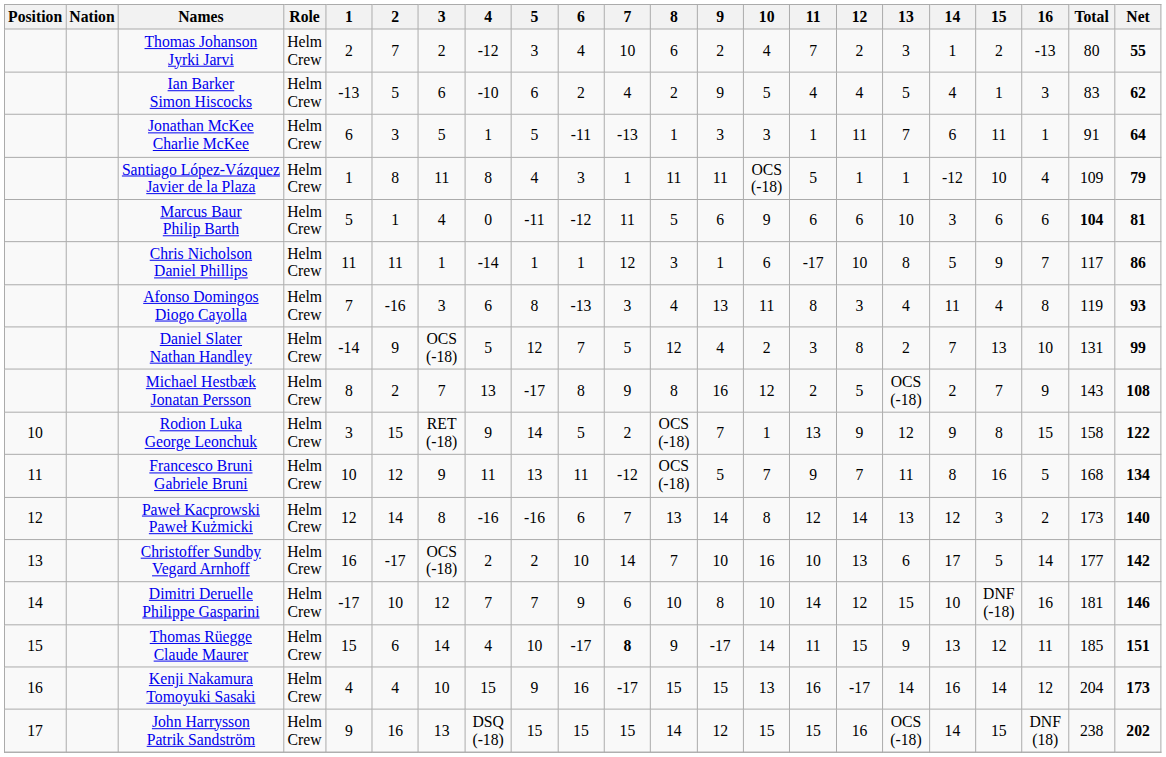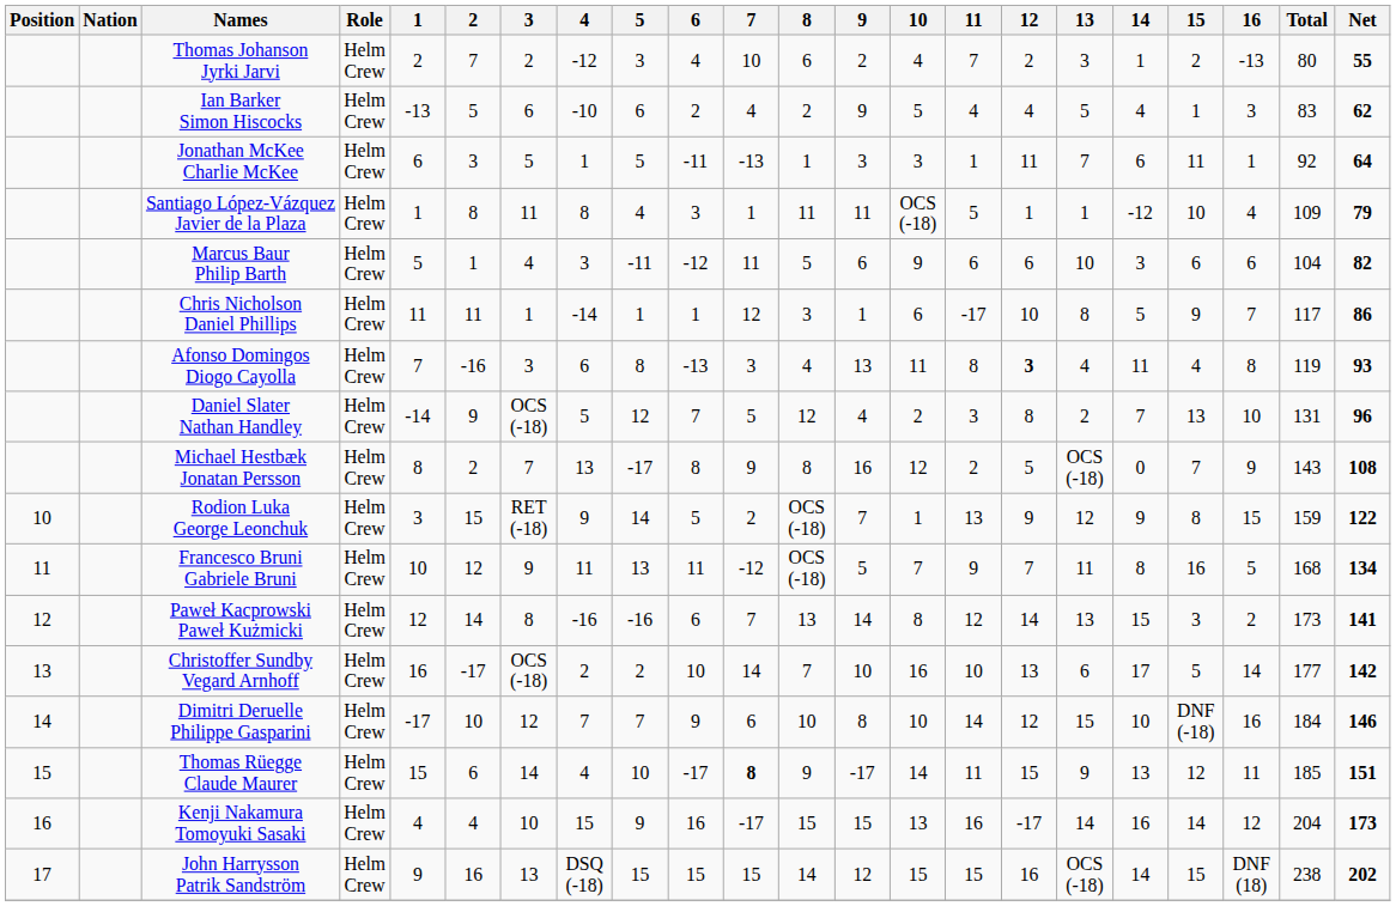 <table class="sortable wikitable" style="text-align:center;">
 <tr>
 <th>Position</th>
 <th>Nation</th>
 <th>Names</th>
 <th>Role</th>
 <th width=40>1</th>
 <th width=40>2</th>
 <th width=40>3</th>
 <th width=40>4</th>
 <th width=40>5</th>
 <th width=40>6</th>
 <th width=40>7</th>
 <th width=40>8</th>
 <th width=40>9</th>
 <th width=40>10</th>
 <th width=40>11</th>
 <th width=40>12</th>
 <th width=40>13</th>
 <th width=40>14</th>
 <th width=40>15</th>
 <th width=40>16</th>
 <th width=40>Total</th>
 <th width=40>Net</th>
 </tr>
 <tr>
 <td></td>
 <td align=left></td>
 <td><a href='#'>Thomas Johanson</a> <br> <a href='#'>Jyrki Jarvi</a></td>
 <td>Helm <br> Crew</td>
 <td>2</td>
 <td>7</td>
 <td>2</td>
 <td>-12</td>
 <td>3</td>
 <td>4</td>
 <td>10</td>
 <td>6</td>
 <td>2</td>
 <td>4</td>
 <td>7</td>
 <td>2</td>
 <td>3</td>
 <td>1</td>
 <td>2</td>
 <td>-13</td>
 <td>80</td>
 <td><strong>55</strong></td>
 </tr>
 <tr>
 <td></td>
 <td align=left></td>
 <td><a href='#'>Ian Barker</a> <br> <a href='#'>Simon Hiscocks</a></td>
 <td>Helm <br> Crew</td>
 <td>-13</td>
 <td>5</td>
 <td>6</td>
 <td>-10</td>
 <td>6</td>
 <td>2</td>
 <td>4</td>
 <td>2</td>
 <td>9</td>
 <td>5</td>
 <td>4</td>
 <td>4</td>
 <td>5</td>
 <td>4</td>
 <td>1</td>
 <td>3</td>
 <td>83</td>
 <td><strong>62</strong></td>
 </tr>
 <tr>
 <td></td>
 <td align=left></td>
 <td><a href='#'>Jonathan McKee</a> <br> <a href='#'>Charlie McKee</a></td>
 <td>Helm <br> Crew</td>
 <td>6</td>
 <td>3</td>
 <td>5</td>
 <td>1</td>
 <td>5</td>
 <td>-11</td>
 <td>-13</td>
 <td>1</td>
 <td>3</td>
 <td>3</td>
 <td>1</td>
 <td>11</td>
 <td>7</td>
 <td>6</td>
 <td>11</td>
 <td>1</td>
-<td>91</td>
+<td>92</td>
 <td><strong>64</strong></td>
 </tr>
 <tr>
 <td></td>
 <td align=left></td>
 <td><a href='#'>Santiago López-Vázquez</a> <br> <a href='#'>Javier de la Plaza</a></td>
 <td>Helm <br> Crew</td>
 <td>1</td>
 <td>8</td>
 <td>11</td>
 <td>8</td>
 <td>4</td>
 <td>3</td>
 <td>1</td>
 <td>11</td>
 <td>11</td>
 <td>OCS (-18)</td>
 <td>5</td>
 <td>1</td>
 <td>1</td>
 <td>-12</td>
 <td>10</td>
 <td>4</td>
 <td>109</td>
 <td><strong>79</strong></td>
 </tr>
 <tr>
 <td></td>
 <td align=left></td>
 <td><a href='#'>Marcus Baur</a> <br> <a href='#'>Philip Barth</a></td>
 <td>Helm <br> Crew</td>
 <td>5</td>
 <td>1</td>
 <td>4</td>
-<td>0</td>
+<td>3</td>
 <td>-11</td>
 <td>-12</td>
 <td>11</td>
 <td>5</td>
 <td>6</td>
 <td>9</td>
 <td>6</td>
 <td>6</td>
 <td>10</td>
 <td>3</td>
 <td>6</td>
 <td>6</td>
-<td><strong>104</strong></td>
-<td><strong>81</strong></td>
+<td>104</td>
+<td><strong>82</strong></td>
 </tr>
 <tr>
 <td></td>
 <td align=left></td>
 <td><a href='#'>Chris Nicholson</a> <br> <a href='#'>Daniel Phillips</a></td>
 <td>Helm <br> Crew</td>
 <td>11</td>
 <td>11</td>
 <td>1</td>
 <td>-14</td>
 <td>1</td>
 <td>1</td>
 <td>12</td>
 <td>3</td>
 <td>1</td>
 <td>6</td>
 <td>-17</td>
 <td>10</td>
 <td>8</td>
 <td>5</td>
 <td>9</td>
 <td>7</td>
 <td>117</td>
 <td><strong>86</strong></td>
 </tr>
 <tr>
 <td></td>
 <td align=left></td>
 <td><a href='#'>Afonso Domingos</a> <br> <a href='#'>Diogo Cayolla</a></td>
 <td>Helm <br> Crew</td>
 <td>7</td>
 <td>-16</td>
 <td>3</td>
 <td>6</td>
 <td>8</td>
 <td>-13</td>
 <td>3</td>
 <td>4</td>
 <td>13</td>
 <td>11</td>
 <td>8</td>
-<td>3</td>
+<td><strong>3</strong></td>
 <td>4</td>
 <td>11</td>
 <td>4</td>
 <td>8</td>
 <td>119</td>
 <td><strong>93</strong></td>
 </tr>
 <tr>
 <td></td>
 <td align=left></td>
 <td><a href='#'>Daniel Slater</a> <br> <a href='#'>Nathan Handley</a></td>
 <td>Helm <br> Crew</td>
 <td>-14</td>
 <td>9</td>
 <td>OCS (-18)</td>
 <td>5</td>
 <td>12</td>
 <td>7</td>
 <td>5</td>
 <td>12</td>
 <td>4</td>
 <td>2</td>
 <td>3</td>
 <td>8</td>
 <td>2</td>
 <td>7</td>
 <td>13</td>
 <td>10</td>
 <td>131</td>
-<td><strong>99</strong></td>
+<td><strong>96</strong></td>
 </tr>
 <tr>
 <td></td>
 <td align=left></td>
 <td><a href='#'>Michael Hestbæk</a> <br> <a href='#'>Jonatan Persson</a></td>
 <td>Helm <br> Crew</td>
 <td>8</td>
 <td>2</td>
 <td>7</td>
 <td>13</td>
 <td>-17</td>
 <td>8</td>
 <td>9</td>
 <td>8</td>
 <td>16</td>
 <td>12</td>
 <td>2</td>
 <td>5</td>
 <td>OCS (-18)</td>
-<td>2</td>
+<td>0</td>
 <td>7</td>
 <td>9</td>
 <td>143</td>
 <td><strong>108</strong></td>
 </tr>
 <tr>
 <td>10</td>
 <td align=left></td>
 <td><a href='#'>Rodion Luka</a> <br> <a href='#'>George Leonchuk</a></td>
 <td>Helm <br> Crew</td>
 <td>3</td>
 <td>15</td>
 <td>RET (-18)</td>
 <td>9</td>
 <td>14</td>
 <td>5</td>
 <td>2</td>
 <td>OCS (-18)</td>
 <td>7</td>
 <td>1</td>
 <td>13</td>
 <td>9</td>
 <td>12</td>
 <td>9</td>
 <td>8</td>
 <td>15</td>
-<td>158</td>
+<td>159</td>
 <td><strong>122</strong></td>
 </tr>
 <tr>
 <td>11</td>
 <td align=left></td>
 <td><a href='#'>Francesco Bruni</a> <br> <a href='#'>Gabriele Bruni</a></td>
 <td>Helm <br> Crew</td>
 <td>10</td>
 <td>12</td>
 <td>9</td>
 <td>11</td>
 <td>13</td>
 <td>11</td>
 <td>-12</td>
 <td>OCS (-18)</td>
 <td>5</td>
 <td>7</td>
 <td>9</td>
 <td>7</td>
 <td>11</td>
 <td>8</td>
 <td>16</td>
 <td>5</td>
 <td>168</td>
 <td><strong>134</strong></td>
 </tr>
 <tr>
 <td>12</td>
 <td align=left></td>
 <td><a href='#'>Paweł Kacprowski</a> <br> <a href='#'>Paweł Kużmicki</a></td>
 <td>Helm <br> Crew</td>
 <td>12</td>
 <td>14</td>
 <td>8</td>
 <td>-16</td>
 <td>-16</td>
 <td>6</td>
 <td>7</td>
 <td>13</td>
 <td>14</td>
 <td>8</td>
 <td>12</td>
 <td>14</td>
 <td>13</td>
-<td>12</td>
+<td>15</td>
 <td>3</td>
 <td>2</td>
 <td>173</td>
-<td><strong>140</strong></td>
+<td><strong>141</strong></td>
 </tr>
 <tr>
 <td>13</td>
 <td align=left></td>
 <td><a href='#'>Christoffer Sundby</a> <br> <a href='#'>Vegard Arnhoff</a></td>
 <td>Helm <br> Crew</td>
 <td>16</td>
 <td>-17</td>
 <td>OCS (-18)</td>
 <td>2</td>
 <td>2</td>
 <td>10</td>
 <td>14</td>
 <td>7</td>
 <td>10</td>
 <td>16</td>
 <td>10</td>
 <td>13</td>
 <td>6</td>
 <td>17</td>
 <td>5</td>
 <td>14</td>
 <td>177</td>
 <td><strong>142</strong></td>
 </tr>
 <tr>
 <td>14</td>
 <td align=left></td>
 <td><a href='#'>Dimitri Deruelle</a> <br> <a href='#'>Philippe Gasparini</a></td>
 <td>Helm <br> Crew</td>
 <td>-17</td>
 <td>10</td>
 <td>12</td>
 <td>7</td>
 <td>7</td>
 <td>9</td>
 <td>6</td>
 <td>10</td>
 <td>8</td>
 <td>10</td>
 <td>14</td>
 <td>12</td>
 <td>15</td>
 <td>10</td>
 <td>DNF (-18)</td>
 <td>16</td>
-<td>181</td>
+<td>184</td>
 <td><strong>146</strong></td>
 </tr>
 <tr>
 <td>15</td>
 <td align=left></td>
 <td><a href='#'>Thomas Rüegge</a> <br> <a href='#'>Claude Maurer</a></td>
 <td>Helm <br> Crew</td>
 <td>15</td>
 <td>6</td>
 <td>14</td>
 <td>4</td>
 <td>10</td>
 <td>-17</td>
 <td><strong>8</strong></td>
 <td>9</td>
 <td>-17</td>
 <td>14</td>
 <td>11</td>
 <td>15</td>
 <td>9</td>
 <td>13</td>
 <td>12</td>
 <td>11</td>
 <td>185</td>
 <td><strong>151</strong></td>
 </tr>
 <tr>
 <td>16</td>
 <td align=left></td>
 <td><a href='#'>Kenji Nakamura</a> <br> <a href='#'>Tomoyuki Sasaki</a></td>
 <td>Helm <br> Crew</td>
 <td>4</td>
 <td>4</td>
 <td>10</td>
 <td>15</td>
 <td>9</td>
 <td>16</td>
 <td>-17</td>
 <td>15</td>
 <td>15</td>
 <td>13</td>
 <td>16</td>
 <td>-17</td>
 <td>14</td>
 <td>16</td>
 <td>14</td>
 <td>12</td>
 <td>204</td>
 <td><strong>173</strong></td>
 </tr>
 <tr>
 <td>17</td>
 <td align=left></td>
 <td><a href='#'>John Harrysson</a> <br> <a href='#'>Patrik Sandström</a></td>
 <td>Helm <br> Crew</td>
 <td>9</td>
 <td>16</td>
 <td>13</td>
 <td>DSQ (-18)</td>
 <td>15</td>
 <td>15</td>
 <td>15</td>
 <td>14</td>
 <td>12</td>
 <td>15</td>
 <td>15</td>
 <td>16</td>
 <td>OCS (-18)</td>
 <td>14</td>
 <td>15</td>
 <td>DNF (18)</td>
 <td>238</td>
 <td><strong>202</strong></td>
 </tr>
 <tr>
 </tr>
 </table>
